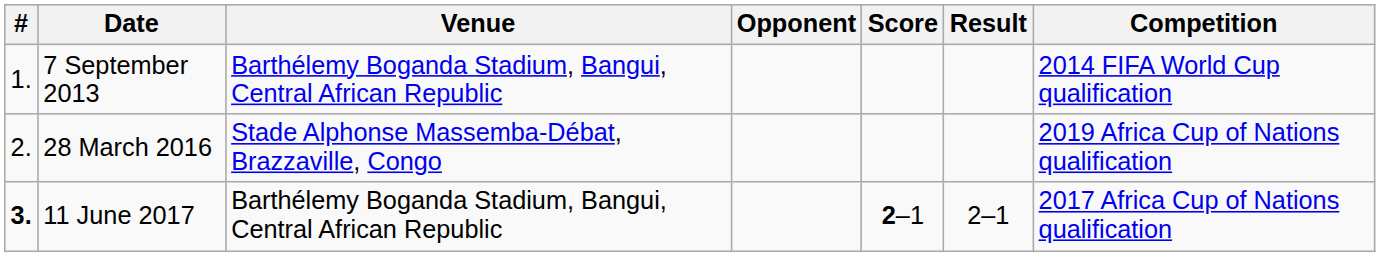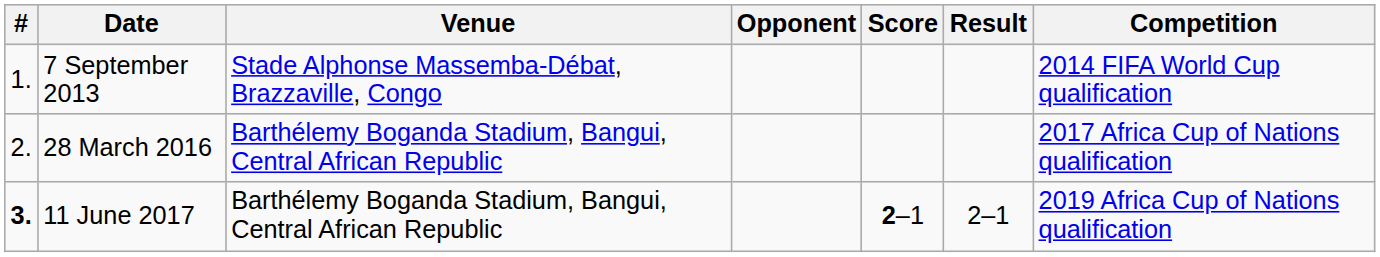 <table class="wikitable">
 <tr>
 <th>#</th>
 <th>Date</th>
 <th>Venue</th>
 <th>Opponent</th>
 <th>Score</th>
 <th>Result</th>
 <th>Competition</th>
 </tr>
 <tr>
 <td>1.</td>
 <td>7 September 2013</td>
-<td><a href='#'>Barthélemy Boganda Stadium</a>, <a href='#'>Bangui</a>, <a href='#'>Central African Republic</a></td>
+<td><a href='#'>Stade Alphonse Massemba-Débat</a>, <a href='#'>Brazzaville</a>, <a href='#'>Congo</a></td>
 <td></td>
 <td></td>
 <td></td>
 <td><a href='#'>2014 FIFA World Cup qualification</a></td>
 </tr>
 <tr>
 <td>2.</td>
 <td>28 March 2016</td>
-<td><a href='#'>Stade Alphonse Massemba-Débat</a>, <a href='#'>Brazzaville</a>, <a href='#'>Congo</a></td>
+<td><a href='#'>Barthélemy Boganda Stadium</a>, <a href='#'>Bangui</a>, <a href='#'>Central African Republic</a></td>
 <td></td>
 <td></td>
 <td></td>
-<td><a href='#'>2019 Africa Cup of Nations qualification</a></td>
+<td><a href='#'>2017 Africa Cup of Nations qualification</a></td>
 </tr>
 <tr>
 <td><strong>3.</strong></td>
 <td>11 June 2017</td>
 <td>Barthélemy Boganda Stadium, Bangui, Central African Republic</td>
 <td></td>
 <td align=center><strong>2</strong>–1</td>
 <td align=center>2–1</td>
-<td><a href='#'>2017 Africa Cup of Nations qualification</a></td>
+<td><a href='#'>2019 Africa Cup of Nations qualification</a></td>
 </tr>
 </table>
